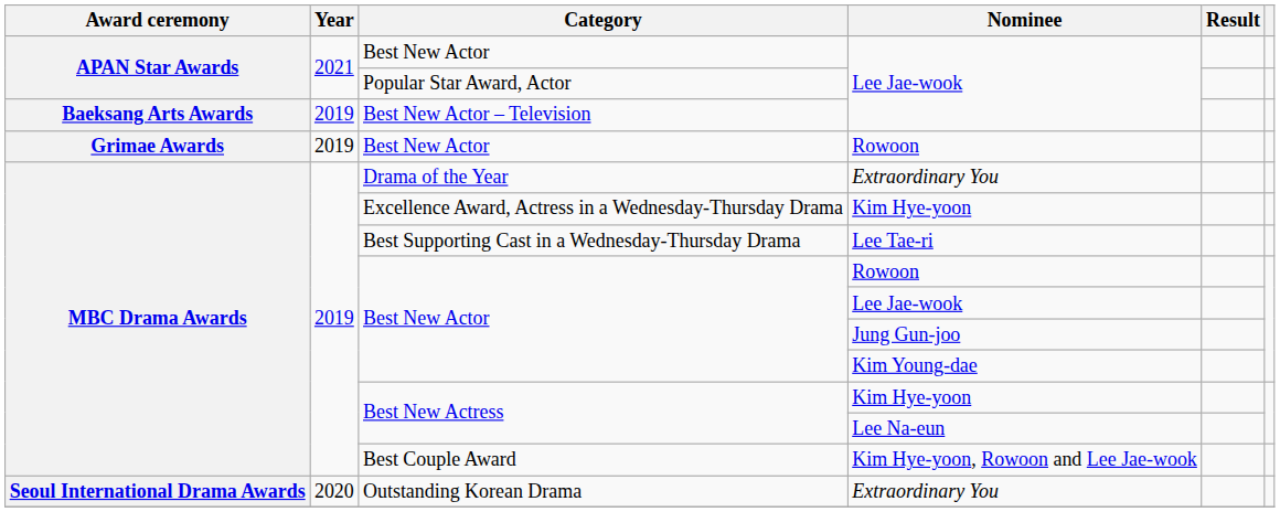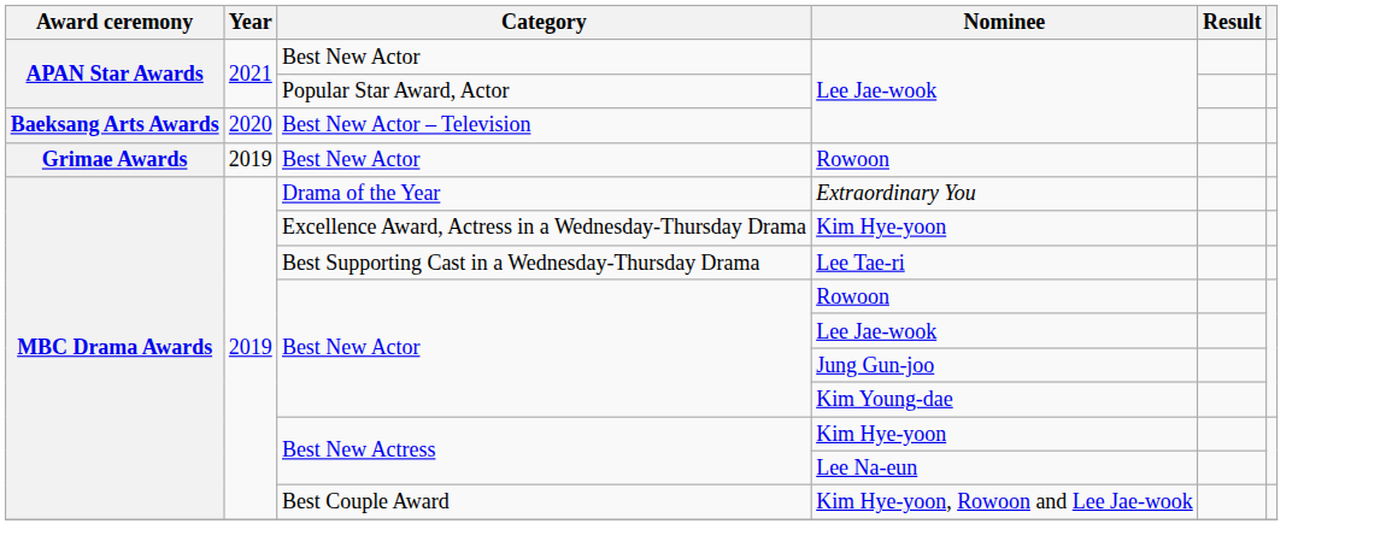 <table class="wikitable plainrowheaders sortable">
 <tr>
 <th scope="col">Award ceremony</th>
 <th scope="col">Year</th>
 <th scope="col">Category</th>
 <th scope="col">Nominee</th>
 <th scope="col">Result</th>
 <th scope="col" class="unsortable"></th>
 </tr>
 <tr>
 <th scope="row"rowspan="2"><a href='#'>APAN Star Awards</a></th>
 <td rowspan="2" style="text-align:center"><a href='#'>2021</a></td>
 <td>Best New Actor</td>
 <td rowspan="3"><a href='#'>Lee Jae-wook</a></td>
 <td></td>
 <td style="text-align:center"></td>
 </tr>
 <tr>
 <td>Popular Star Award, Actor</td>
 <td></td>
 <td style="text-align:center"></td>
 </tr>
 <tr>
 <th scope="row"><a href='#'>Baeksang Arts Awards</a></th>
-<td style="text-align:center"><a href='#'>2019</a></td>
+<td style="text-align:center"><a href='#'>2020</a></td>
 <td><a href='#'>Best New Actor – Television</a></td>
 <td></td>
 <td style="text-align:center"></td>
 </tr>
 <tr>
 <th scope="row"><a href='#'>Grimae Awards</a></th>
 <td style="text-align:center">2019</td>
 <td><a href='#'>Best New Actor</a></td>
 <td><a href='#'>Rowoon</a></td>
 <td></td>
 <td style="text-align:center"></td>
 </tr>
 <tr>
 <th scope="row" rowspan="10"><a href='#'>MBC Drama Awards</a></th>
 <td rowspan="10" style="text-align:center"><a href='#'>2019</a></td>
 <td><a href='#'>Drama of the Year</a></td>
 <td><em>Extraordinary You</em></td>
 <td></td>
 <td style="text-align:center"></td>
 </tr>
 <tr>
 <td>Excellence Award, Actress in a Wednesday-Thursday Drama</td>
 <td><a href='#'>Kim Hye-yoon</a></td>
 <td></td>
 <td style="text-align:center"></td>
 </tr>
 <tr>
 <td>Best Supporting Cast in a Wednesday-Thursday Drama</td>
 <td><a href='#'>Lee Tae-ri</a></td>
 <td></td>
 <td></td>
 </tr>
 <tr>
 <td rowspan="4"><a href='#'>Best New Actor</a></td>
 <td><a href='#'>Rowoon</a></td>
 <td></td>
 <td rowspan="4" style="text-align:center"></td>
 </tr>
 <tr>
 <td><a href='#'>Lee Jae-wook</a></td>
 <td></td>
 </tr>
 <tr>
 <td><a href='#'>Jung Gun-joo</a></td>
 <td></td>
 </tr>
 <tr>
 <td><a href='#'>Kim Young-dae</a></td>
 <td></td>
 </tr>
 <tr>
 <td rowspan="2"><a href='#'>Best New Actress</a></td>
 <td><a href='#'>Kim Hye-yoon</a></td>
 <td></td>
 <td rowspan="2" style="text-align:center"></td>
 </tr>
 <tr>
 <td><a href='#'>Lee Na-eun</a></td>
 <td></td>
 </tr>
 <tr>
 <td>Best Couple Award</td>
 <td><a href='#'>Kim Hye-yoon</a>, <a href='#'>Rowoon</a> and <a href='#'>Lee Jae-wook</a></td>
 <td></td>
 <td style="text-align:center"></td>
 </tr>
 <tr>
-<th scope="row"><a href='#'>Seoul International Drama Awards</a></th>
-<td style="text-align:center">2020</td>
-<td>Outstanding Korean Drama</td>
-<td><em>Extraordinary You</em></td>
-<td></td>
-<td style="text-align:center"></td>
-</tr>
-<tr>
 </tr>
 </table>
